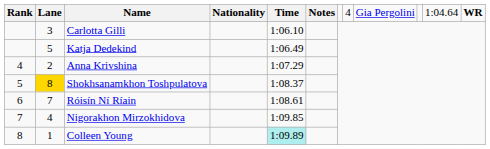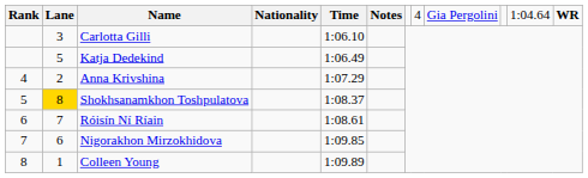 <table class="wikitable sortable" style="text-align:center">
 <tr>
 <th>Rank</th>
 <th>Lane</th>
 <th>Name</th>
 <th>Nationality</th>
 <th>Time</th>
 <th>Notes</th>
 <td></td>
 <td>4</td>
 <td align=left><a href='#'>Gia Pergolini</a></td>
 <td align=left></td>
 <td>1:04.64</td>
 <td><strong>WR</strong></td>
 </tr>
 <tr>
 <td></td>
 <td>3</td>
 <td align=left><a href='#'>Carlotta Gilli</a></td>
 <td align=left></td>
 <td>1:06.10</td>
 <td></td>
 </tr>
 <tr>
 <td></td>
 <td>5</td>
 <td align=left><a href='#'>Katja Dedekind</a></td>
 <td align=left></td>
 <td>1:06.49</td>
 <td></td>
 </tr>
 <tr>
 <td>4</td>
 <td>2</td>
 <td align=left><a href='#'>Anna Krivshina</a></td>
 <td align=left></td>
 <td>1:07.29</td>
 <td></td>
 </tr>
 <tr>
 <td>5</td>
 <td style="background: gold;">8</td>
 <td align=left><a href='#'>Shokhsanamkhon Toshpulatova</a></td>
 <td align=left></td>
 <td>1:08.37</td>
 <td></td>
 </tr>
 <tr>
 <td>6</td>
 <td>7</td>
 <td align=left><a href='#'>Róisín Ní Ríain</a></td>
 <td align=left></td>
 <td>1:08.61</td>
 <td></td>
 </tr>
 <tr>
 <td>7</td>
-<td>4</td>
+<td>6</td>
 <td align=left><a href='#'>Nigorakhon Mirzokhidova</a></td>
 <td align=left></td>
 <td>1:09.85</td>
 <td></td>
 </tr>
 <tr>
 <td>8</td>
 <td>1</td>
 <td align=left><a href='#'>Colleen Young</a></td>
 <td align=left></td>
-<td style="background: paleturquoise;">1:09.89</td>
+<td>1:09.89</td>
 <td></td>
 </tr>
 </table>
